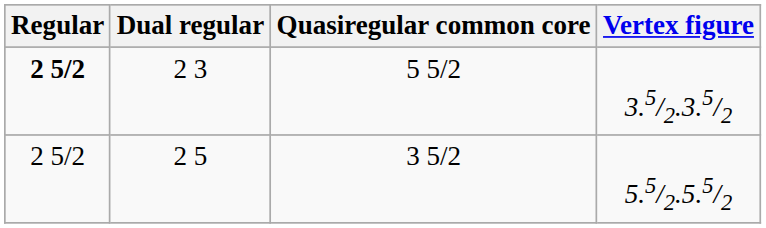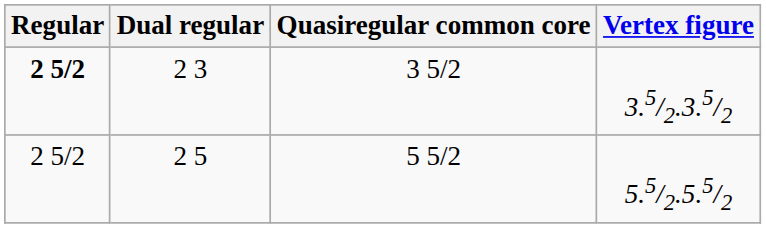 <table class="wikitable">
 <tr>
 <th>Regular</th>
 <th>Dual regular</th>
 <th>Quasiregular common core</th>
 <th><a href='#'>Vertex figure</a></th>
 </tr>
 <tr valign=top align=center>
 <td><strong>2 5/2</strong></td>
 <td>2 3</td>
-<td>5 5/2</td>
+<td>3 5/2</td>
 <td><br><em>3.<sup>5</sup>/<sub>2</sub>.3.<sup>5</sup>/<sub>2</sub></em></td>
 </tr>
 <tr valign=top align=center>
 <td>2 5/2</td>
 <td>2 5</td>
-<td>3 5/2</td>
+<td>5 5/2</td>
 <td><br><em>5.<sup>5</sup>/<sub>2</sub>.5.<sup>5</sup>/<sub>2</sub></em></td>
 </tr>
 </table>
